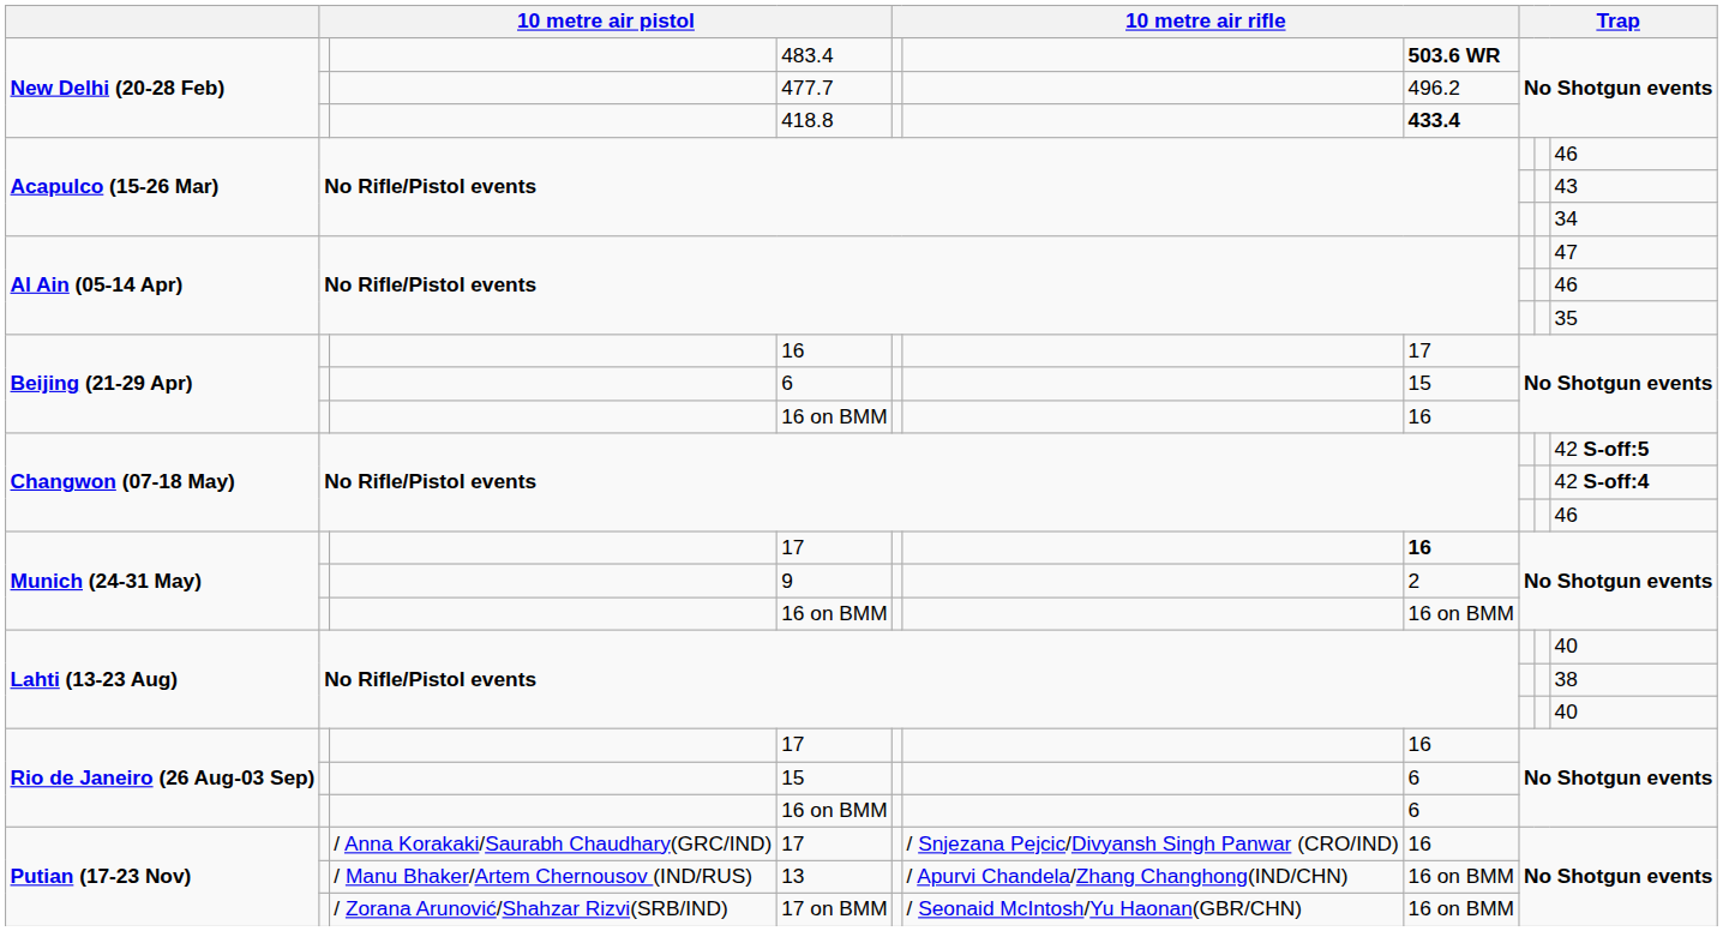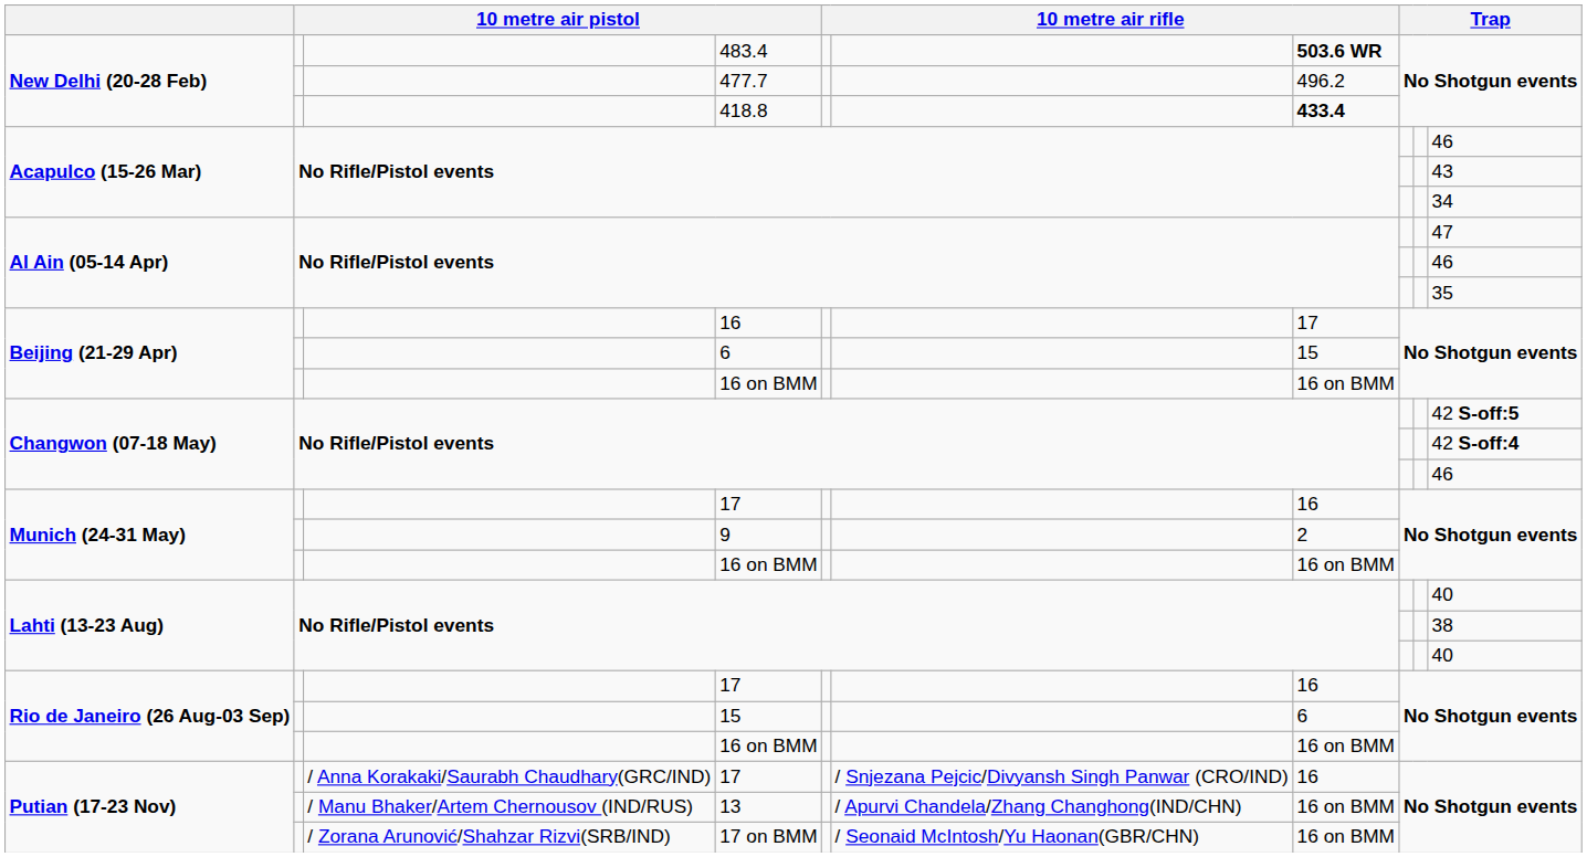 <table class="wikitable">
 <tr>
 <th></th>
 <th colspan="3"><a href='#'>10 metre air pistol</a></th>
 <th colspan="3"><a href='#'>10 metre air rifle</a></th>
 <th colspan="3"><a href='#'>Trap</a></th>
 </tr>
 <tr>
 <td rowspan="3"><strong><a href='#'>New Delhi</a>  (20-28 Feb)</strong></td>
 <td></td>
 <td></td>
 <td>483.4</td>
 <td></td>
 <td></td>
 <td><strong>503.6 WR</strong></td>
 <td colspan="3" rowspan="3"><strong>No Shotgun events</strong></td>
 </tr>
 <tr>
 <td></td>
 <td></td>
 <td>477.7</td>
 <td></td>
 <td></td>
 <td>496.2</td>
 </tr>
 <tr>
 <td></td>
 <td></td>
 <td>418.8</td>
 <td></td>
 <td></td>
 <td><strong>433.4</strong></td>
 </tr>
 <tr>
 <td rowspan="3"><strong><a href='#'>Acapulco</a> </strong> <strong>(15-26 Mar)</strong></td>
 <td colspan="6" rowspan="3"><strong>No Rifle/Pistol events</strong></td>
 <td></td>
 <td></td>
 <td>46</td>
 </tr>
 <tr>
 <td></td>
 <td></td>
 <td>43</td>
 </tr>
 <tr>
 <td></td>
 <td></td>
 <td>34</td>
 </tr>
 <tr>
 <td rowspan="3"><strong><a href='#'>Al Ain</a> </strong> <strong>(05-14 Apr)</strong></td>
 <td colspan="6" rowspan="3"><strong>No Rifle/Pistol events</strong></td>
 <td></td>
 <td></td>
 <td>47</td>
 </tr>
 <tr>
 <td></td>
 <td></td>
 <td>46</td>
 </tr>
 <tr>
 <td></td>
 <td></td>
 <td>35</td>
 </tr>
 <tr>
 <td rowspan="3"><strong><a href='#'>Beijing</a></strong> <strong> (21-29 Apr)</strong></td>
 <td></td>
 <td></td>
 <td>16</td>
 <td></td>
 <td></td>
 <td>17</td>
 <td colspan="3" rowspan="3"><strong>No Shotgun events</strong></td>
 </tr>
 <tr>
 <td></td>
 <td></td>
 <td>6</td>
 <td></td>
 <td></td>
 <td>15</td>
 </tr>
 <tr>
 <td></td>
 <td></td>
 <td>16 on BMM</td>
 <td></td>
 <td></td>
-<td>16</td>
+<td>16 on BMM</td>
 </tr>
 <tr>
 <td rowspan="3"><strong><a href='#'>Changwon</a></strong> <strong></strong> <strong>(07-18 May)</strong></td>
 <td colspan="6" rowspan="3"><strong>No Rifle/Pistol events</strong></td>
 <td></td>
 <td></td>
 <td>42 <strong>S-off:5</strong></td>
 </tr>
 <tr>
 <td></td>
 <td></td>
 <td>42 <strong>S-off:4</strong></td>
 </tr>
 <tr>
 <td></td>
 <td></td>
 <td>46</td>
 </tr>
 <tr>
 <td rowspan="3"><strong><a href='#'>Munich</a></strong>  <strong> (24-31 May)</strong></td>
 <td></td>
 <td></td>
 <td>17</td>
 <td></td>
 <td></td>
-<td><strong>16</strong></td>
+<td>16</td>
 <td colspan="3" rowspan="3"><strong>No Shotgun events</strong></td>
 </tr>
 <tr>
 <td></td>
 <td></td>
 <td>9</td>
 <td></td>
 <td></td>
 <td>2</td>
 </tr>
 <tr>
 <td></td>
 <td></td>
 <td>16 on BMM</td>
 <td></td>
 <td></td>
 <td>16 on BMM</td>
 </tr>
 <tr>
 <td rowspan="3"><strong><a href='#'>Lahti</a></strong> <strong> (13-23 Aug)</strong></td>
 <td colspan="6" rowspan="3"><strong>No Rifle/Pistol events</strong></td>
 <td></td>
 <td></td>
 <td>40</td>
 </tr>
 <tr>
 <td></td>
 <td></td>
 <td>38</td>
 </tr>
 <tr>
 <td></td>
 <td></td>
 <td>40</td>
 </tr>
 <tr>
 <td rowspan="3"><strong><a href='#'>Rio de Janeiro</a></strong>  <strong> (26 Aug-03 Sep)</strong></td>
 <td></td>
 <td></td>
 <td>17</td>
 <td></td>
 <td></td>
 <td>16</td>
 <td colspan="3" rowspan="3"><strong>No Shotgun events</strong></td>
 </tr>
 <tr>
 <td></td>
 <td></td>
 <td>15</td>
 <td></td>
 <td></td>
 <td>6</td>
 </tr>
 <tr>
 <td></td>
 <td></td>
 <td>16 on BMM</td>
 <td></td>
 <td></td>
-<td>6</td>
+<td>16 on BMM</td>
 </tr>
 <tr>
 <td rowspan="3"><strong><a href='#'>Putian</a></strong>  <strong> (17-23 Nov)</strong></td>
 <td></td>
 <td>/ <a href='#'>Anna Korakaki</a>/<a href='#'>Saurabh Chaudhary</a>(GRC/IND)</td>
 <td>17</td>
 <td></td>
 <td>/ <a href='#'>Snjezana Pejcic</a>/<a href='#'>Divyansh Singh Panwar</a> (CRO/IND)</td>
 <td>16</td>
 <td colspan="3" rowspan="3"><strong>No Shotgun events</strong></td>
 </tr>
 <tr>
 <td></td>
 <td>/ <a href='#'>Manu Bhaker</a>/<a href='#'>Artem Chernousov </a>(IND/RUS)</td>
 <td>13</td>
 <td></td>
 <td>/ <a href='#'>Apurvi Chandela</a>/<a href='#'>Zhang Changhong</a>(IND/CHN)</td>
 <td>16 on BMM</td>
 </tr>
 <tr>
 <td></td>
 <td>/ <a href='#'>Zorana Arunović</a>/<a href='#'>Shahzar Rizvi</a>(SRB/IND)</td>
 <td>17 on BMM</td>
 <td></td>
 <td>/ <a href='#'>Seonaid McIntosh</a>/<a href='#'>Yu Haonan</a>(GBR/CHN)</td>
 <td>16 on BMM</td>
 </tr>
 </table>
